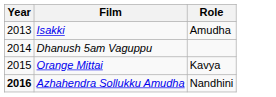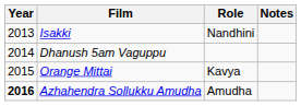 <table class="wikitable">
 <tr>
 <th>Year</th>
 <th>Film</th>
 <th>Role</th>
+<th>Notes</th>
 </tr>
 <tr>
 <td rowspan="1">2013</td>
 <td><em><a href='#'>Isakki</a></em></td>
-<td>Amudha</td>
+<td>Nandhini</td>
+<td></td>
 </tr>
 <tr>
 <td rowspan="1">2014</td>
 <td><em>Dhanush 5am Vaguppu</em></td>
+<td></td>
 <td></td>
 </tr>
 <tr>
 <td rowspan="1">2015</td>
 <td><em><a href='#'>Orange Mittai</a></em></td>
 <td>Kavya</td>
+<td></td>
 </tr>
 <tr>
 <td rowspan="1"><strong>2016</strong></td>
 <td><em><a href='#'>Azhahendra Sollukku Amudha</a></em></td>
-<td>Nandhini</td>
+<td>Amudha</td>
+<td></td>
 </tr>
 </table>
